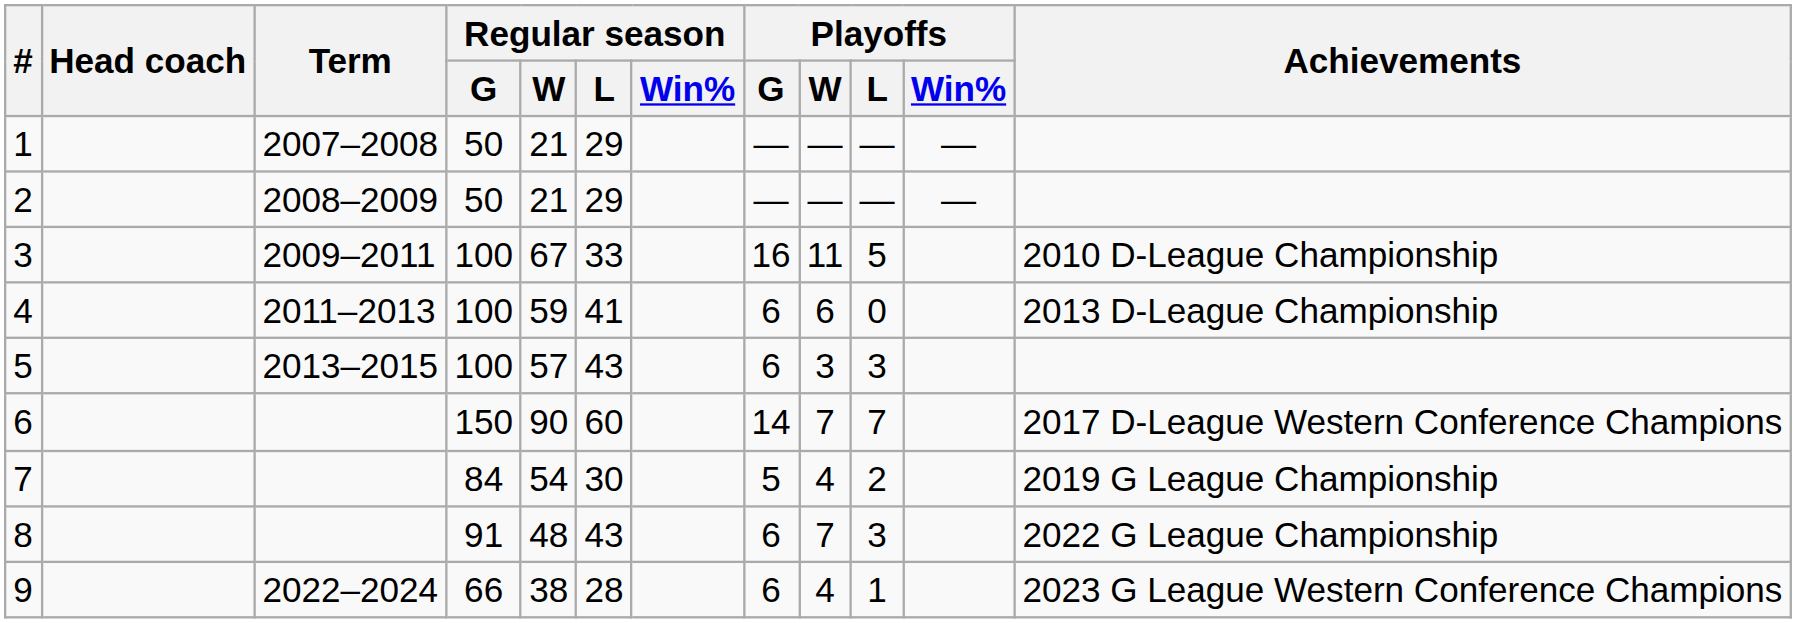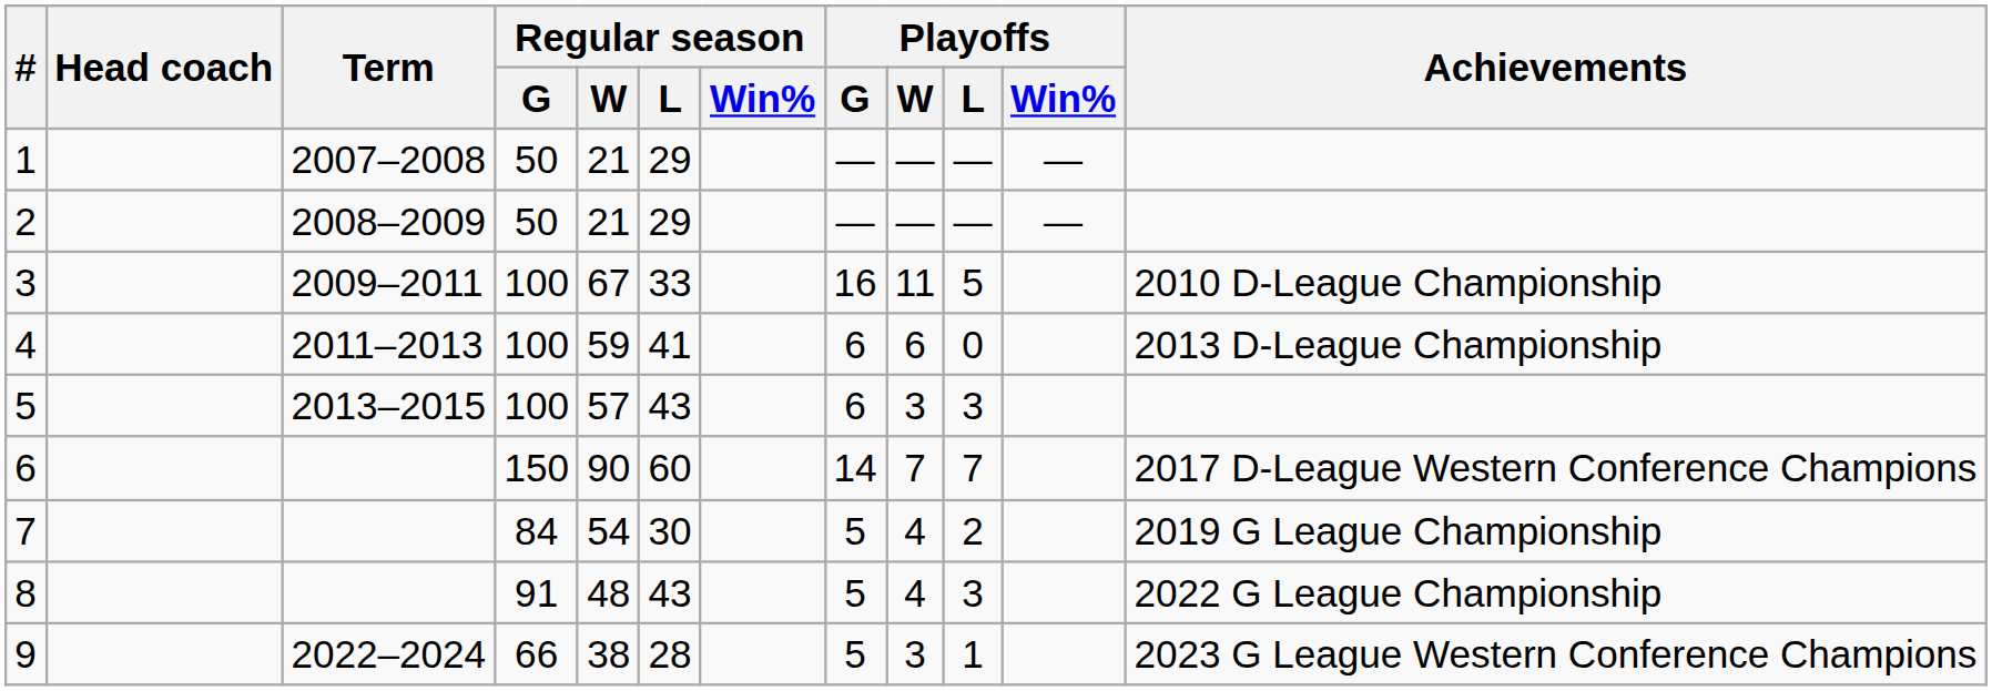 <table class="wikitable sortable" style="font-size:95%; text-align:center">
 <tr>
 <th scope="col" rowspan="2">#</th>
 <th scope="col" rowspan="2">Head coach</th>
 <th scope="col" rowspan="2">Term</th>
 <th scope="col" colspan="4">Regular season</th>
 <th scope="col" colspan="4">Playoffs</th>
 <th scope="col" rowspan="2">Achievements</th>
 </tr>
 <tr>
 <th>G</th>
 <th>W</th>
 <th>L</th>
 <th><a href='#'>Win%</a></th>
 <th>G</th>
 <th>W</th>
 <th>L</th>
 <th><a href='#'>Win%</a></th>
 </tr>
 <tr>
 <td align=left>1</td>
 <td align=left></td>
 <td align=left>2007–2008</td>
 <td>50</td>
 <td>21</td>
 <td>29</td>
 <td></td>
 <td>—</td>
 <td>—</td>
 <td>—</td>
 <td>—</td>
 <td align=left></td>
 </tr>
 <tr>
 <td align=left>2</td>
 <td align=left></td>
 <td align=left>2008–2009</td>
 <td>50</td>
 <td>21</td>
 <td>29</td>
 <td></td>
 <td>—</td>
 <td>—</td>
 <td>—</td>
 <td>—</td>
 <td align=left></td>
 </tr>
 <tr>
 <td align=left>3</td>
 <td align=left></td>
 <td align=left>2009–2011</td>
 <td>100</td>
 <td>67</td>
 <td>33</td>
 <td></td>
 <td>16</td>
 <td>11</td>
 <td>5</td>
 <td></td>
 <td align=left>2010 D-League Championship</td>
 </tr>
 <tr>
 <td align=left>4</td>
 <td align=left></td>
 <td align=left>2011–2013</td>
 <td>100</td>
 <td>59</td>
 <td>41</td>
 <td></td>
 <td>6</td>
 <td>6</td>
 <td>0</td>
 <td></td>
 <td align=left>2013 D-League Championship</td>
 </tr>
 <tr>
 <td align=left>5</td>
 <td align=left></td>
 <td align=left>2013–2015</td>
 <td>100</td>
 <td>57</td>
 <td>43</td>
 <td></td>
 <td>6</td>
 <td>3</td>
 <td>3</td>
 <td></td>
 <td align=left></td>
 </tr>
 <tr>
 <td align=left>6</td>
 <td align=left></td>
 <td align=left></td>
 <td>150</td>
 <td>90</td>
 <td>60</td>
 <td></td>
 <td>14</td>
 <td>7</td>
 <td>7</td>
 <td></td>
 <td align=left>2017 D-League Western Conference Champions</td>
 </tr>
 <tr>
 <td align=left>7</td>
 <td align=left></td>
 <td align=left></td>
 <td>84</td>
 <td>54</td>
 <td>30</td>
 <td></td>
 <td>5</td>
 <td>4</td>
 <td>2</td>
 <td></td>
 <td align=left>2019 G League Championship</td>
 </tr>
 <tr>
 <td align=left>8</td>
 <td align=left></td>
 <td align=left></td>
 <td>91</td>
 <td>48</td>
 <td>43</td>
 <td></td>
-<td>6</td>
-<td>7</td>
+<td>5</td>
+<td>4</td>
 <td>3</td>
 <td></td>
 <td align=left>2022 G League Championship</td>
 </tr>
 <tr>
 <td align=left>9</td>
 <td align=left></td>
 <td align=left>2022–2024</td>
 <td>66</td>
 <td>38</td>
 <td>28</td>
 <td></td>
-<td>6</td>
-<td>4</td>
+<td>5</td>
+<td>3</td>
 <td>1</td>
 <td></td>
 <td align=left>2023 G League Western Conference Champions</td>
 </tr>
 </table>
